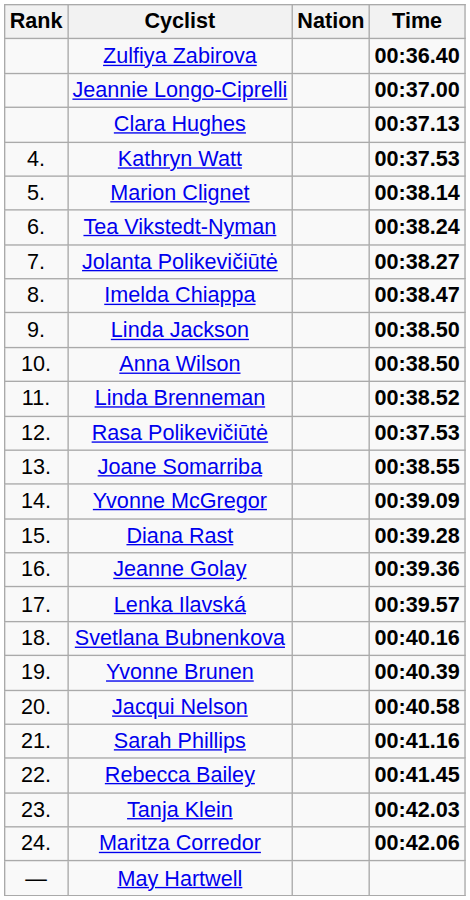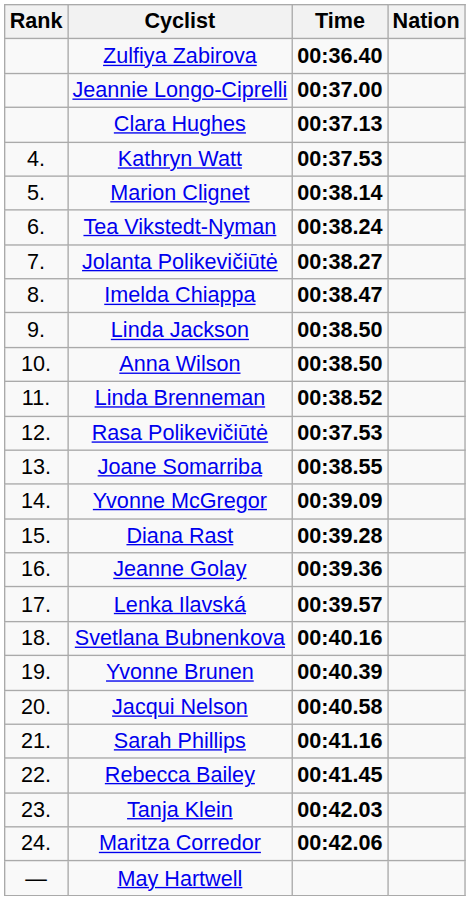 <table class="wikitable sortable" style="text-align:center">
 <tr>
 <th>Rank</th>
 <th>Cyclist</th>
+<th>Time</th>
 <th>Nation</th>
-<th>Time</th>
 </tr>
 <tr>
 <td></td>
 <td><a href='#'>Zulfiya Zabirova</a></td>
+<td align="center"><strong>00:36.40</strong></td>
 <td></td>
-<td align="center"><strong>00:36.40</strong></td>
 </tr>
 <tr>
 <td></td>
 <td><a href='#'>Jeannie Longo-Ciprelli</a></td>
+<td align="center"><strong>00:37.00</strong></td>
 <td></td>
-<td align="center"><strong>00:37.00</strong></td>
 </tr>
 <tr>
 <td></td>
 <td><a href='#'>Clara Hughes</a></td>
+<td align="center"><strong>00:37.13</strong></td>
 <td></td>
-<td align="center"><strong>00:37.13</strong></td>
 </tr>
 <tr>
 <td align="center">4.</td>
 <td><a href='#'>Kathryn Watt</a></td>
+<td align="center"><strong>00:37.53</strong></td>
 <td></td>
-<td align="center"><strong>00:37.53</strong></td>
 </tr>
 <tr>
 <td align="center">5.</td>
 <td><a href='#'>Marion Clignet</a></td>
+<td align="center"><strong>00:38.14</strong></td>
 <td></td>
-<td align="center"><strong>00:38.14</strong></td>
 </tr>
 <tr>
 <td align="center">6.</td>
 <td><a href='#'>Tea Vikstedt-Nyman</a></td>
+<td align="center"><strong>00:38.24</strong></td>
 <td></td>
-<td align="center"><strong>00:38.24</strong></td>
 </tr>
 <tr>
 <td align="center">7.</td>
 <td><a href='#'>Jolanta Polikevičiūtė</a></td>
+<td align="center"><strong>00:38.27</strong></td>
 <td></td>
-<td align="center"><strong>00:38.27</strong></td>
 </tr>
 <tr>
 <td align="center">8.</td>
 <td><a href='#'>Imelda Chiappa</a></td>
+<td align="center"><strong>00:38.47</strong></td>
 <td></td>
-<td align="center"><strong>00:38.47</strong></td>
 </tr>
 <tr>
 <td align="center">9.</td>
 <td><a href='#'>Linda Jackson</a></td>
+<td align="center"><strong>00:38.50</strong></td>
 <td></td>
-<td align="center"><strong>00:38.50</strong></td>
 </tr>
 <tr>
 <td align="center">10.</td>
 <td><a href='#'>Anna Wilson</a></td>
+<td align="center"><strong>00:38.50</strong></td>
 <td></td>
-<td align="center"><strong>00:38.50</strong></td>
 </tr>
 <tr>
 <td align="center">11.</td>
 <td><a href='#'>Linda Brenneman</a></td>
+<td align="center"><strong>00:38.52</strong></td>
 <td></td>
-<td align="center"><strong>00:38.52</strong></td>
 </tr>
 <tr>
 <td align="center">12.</td>
 <td><a href='#'>Rasa Polikevičiūtė</a></td>
+<td align="center"><strong>00:37.53</strong></td>
 <td></td>
-<td align="center"><strong>00:37.53</strong></td>
 </tr>
 <tr>
 <td align="center">13.</td>
 <td><a href='#'>Joane Somarriba</a></td>
+<td align="center"><strong>00:38.55</strong></td>
 <td></td>
-<td align="center"><strong>00:38.55</strong></td>
 </tr>
 <tr>
 <td align="center">14.</td>
 <td><a href='#'>Yvonne McGregor</a></td>
+<td align="center"><strong>00:39.09</strong></td>
 <td></td>
-<td align="center"><strong>00:39.09</strong></td>
 </tr>
 <tr>
 <td align="center">15.</td>
 <td><a href='#'>Diana Rast</a></td>
+<td align="center"><strong>00:39.28</strong></td>
 <td></td>
-<td align="center"><strong>00:39.28</strong></td>
 </tr>
 <tr>
 <td align="center">16.</td>
 <td><a href='#'>Jeanne Golay</a></td>
+<td align="center"><strong>00:39.36</strong></td>
 <td></td>
-<td align="center"><strong>00:39.36</strong></td>
 </tr>
 <tr>
 <td align="center">17.</td>
 <td><a href='#'>Lenka Ilavská</a></td>
+<td align="center"><strong>00:39.57</strong></td>
 <td></td>
-<td align="center"><strong>00:39.57</strong></td>
 </tr>
 <tr>
 <td align="center">18.</td>
 <td><a href='#'>Svetlana Bubnenkova</a></td>
+<td align="center"><strong>00:40.16</strong></td>
 <td></td>
-<td align="center"><strong>00:40.16</strong></td>
 </tr>
 <tr>
 <td align="center">19.</td>
 <td><a href='#'>Yvonne Brunen</a></td>
+<td align="center"><strong>00:40.39</strong></td>
 <td></td>
-<td align="center"><strong>00:40.39</strong></td>
 </tr>
 <tr>
 <td align="center">20.</td>
 <td><a href='#'>Jacqui Nelson</a></td>
+<td align="center"><strong>00:40.58</strong></td>
 <td></td>
-<td align="center"><strong>00:40.58</strong></td>
 </tr>
 <tr>
 <td align="center">21.</td>
 <td><a href='#'>Sarah Phillips</a></td>
+<td align="center"><strong>00:41.16</strong></td>
 <td></td>
-<td align="center"><strong>00:41.16</strong></td>
 </tr>
 <tr>
 <td align="center">22.</td>
 <td><a href='#'>Rebecca Bailey</a></td>
+<td align="center"><strong>00:41.45</strong></td>
 <td></td>
-<td align="center"><strong>00:41.45</strong></td>
 </tr>
 <tr>
 <td align="center">23.</td>
 <td><a href='#'>Tanja Klein</a></td>
+<td align="center"><strong>00:42.03</strong></td>
 <td></td>
-<td align="center"><strong>00:42.03</strong></td>
 </tr>
 <tr>
 <td align="center">24.</td>
 <td><a href='#'>Maritza Corredor</a></td>
+<td align="center"><strong>00:42.06</strong></td>
 <td></td>
-<td align="center"><strong>00:42.06</strong></td>
 </tr>
 <tr>
 <td align="center">—</td>
 <td><a href='#'>May Hartwell</a></td>
+<td data-sort-value=9:99:99></td>
 <td></td>
-<td data-sort-value=9:99:99></td>
 </tr>
 </table>
